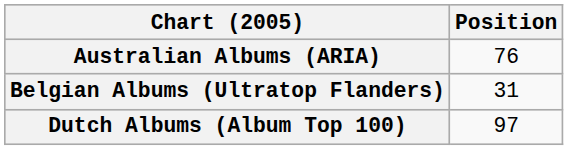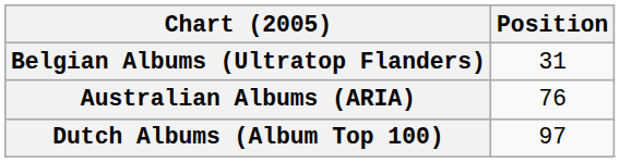 <table class="wikitable sortable plainrowheaders" style="text-align:center">
 <tr>
 <th scope="col">Chart (2005)</th>
 <th scope="col">Position</th>
 </tr>
 <tr>
+<th scope="row">Belgian Albums (Ultratop Flanders)</th>
+<td>31</td>
+</tr>
+<tr>
 <th scope="row">Australian Albums (ARIA)</th>
 <td>76</td>
-</tr>
-<tr>
-<th scope="row">Belgian Albums (Ultratop Flanders)</th>
-<td>31</td>
 </tr>
 <tr>
 <th scope="row">Dutch Albums (Album Top 100)</th>
 <td>97</td>
 </tr>
 </table>
